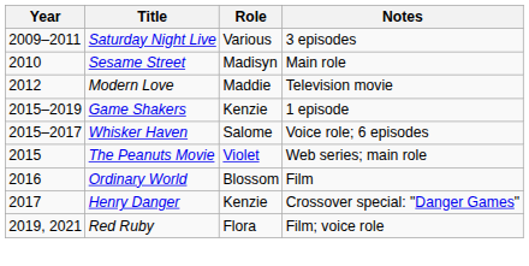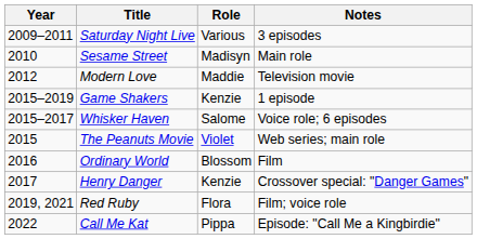 <table class="wikitable sortable">
 <tr>
 <th>Year</th>
 <th>Title</th>
 <th>Role</th>
 <th class="unsortable">Notes</th>
 </tr>
 <tr>
 <td>2009–2011</td>
 <td><em><a href='#'>Saturday Night Live</a></em></td>
 <td>Various</td>
 <td>3 episodes</td>
 </tr>
 <tr>
 <td>2010</td>
 <td><em><a href='#'>Sesame Street</a></em></td>
 <td>Madisyn</td>
 <td>Main role</td>
 </tr>
 <tr>
 <td>2012</td>
 <td><em>Modern Love</em></td>
 <td>Maddie</td>
 <td>Television movie</td>
 </tr>
 <tr>
 <td>2015–2019</td>
 <td><em><a href='#'>Game Shakers</a></em></td>
 <td>Kenzie</td>
 <td>1 episode</td>
 </tr>
 <tr>
 <td>2015–2017</td>
 <td><em><a href='#'>Whisker Haven</a></em></td>
 <td>Salome</td>
 <td>Voice role; 6 episodes</td>
 </tr>
 <tr>
 <td>2015</td>
 <td><em><a href='#'>The Peanuts Movie</a></em></td>
 <td><a href='#'>Violet</a></td>
 <td>Web series; main role</td>
 </tr>
 <tr>
 <td>2016</td>
 <td><em><a href='#'>Ordinary World</a></em></td>
 <td>Blossom</td>
 <td>Film</td>
 </tr>
 <tr>
 <td>2017</td>
 <td><em><a href='#'>Henry Danger</a></em></td>
 <td>Kenzie</td>
 <td>Crossover special: "<a href='#'>Danger Games</a>"</td>
 </tr>
 <tr>
 <td>2019, 2021</td>
 <td><em>Red Ruby</em></td>
 <td>Flora</td>
 <td>Film; voice role</td>
 </tr>
+<tr>
+<td>2022</td>
+<td><em><a href='#'>Call Me Kat</a></em></td>
+<td>Pippa</td>
+<td>Episode: "Call Me a Kingbirdie"</td>
+</tr>
 </table>
